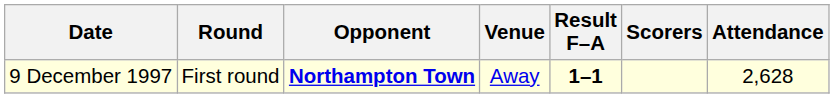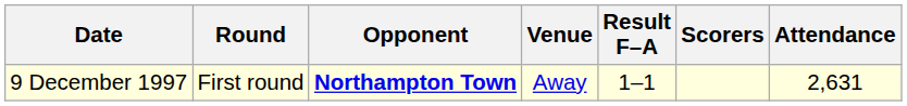 <table class="wikitable" style="text-align: center;">
 <tr>
 <th>Date</th>
 <th>Round</th>
 <th>Opponent</th>
 <th>Venue</th>
 <th>Result<br>F–A</th>
 <th class=unsortable>Scorers</th>
 <th>Attendance</th>
 </tr>
 <tr bgcolor="#ffffdd">
 <td>9 December 1997</td>
 <td>First round</td>
 <td><strong><a href='#'>Northampton Town</a></strong></td>
 <td><a href='#'>Away</a></td>
-<td><strong>1–1 </strong></td>
+<td>1–1 </td>
 <td></td>
-<td>2,628</td>
+<td>2,631</td>
 </tr>
 </table>
